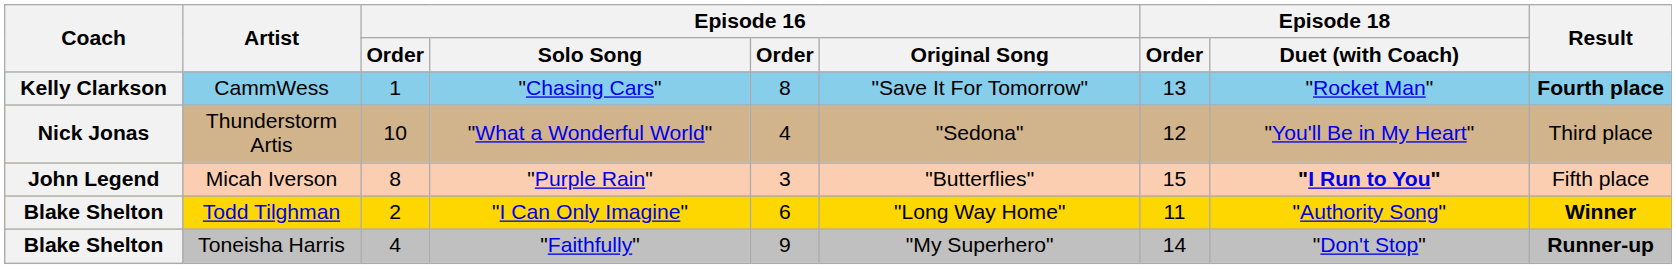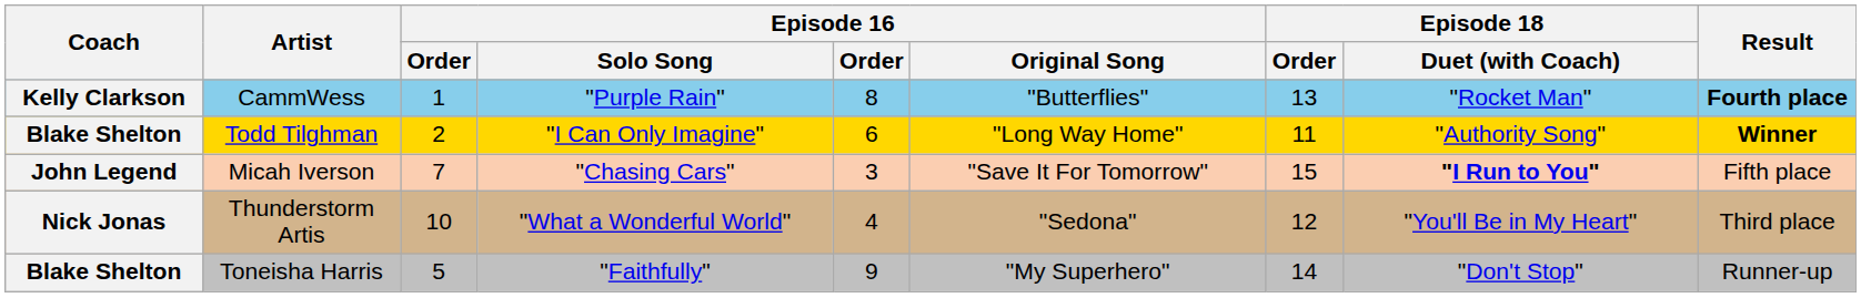 <table class="wikitable" style="text-align:center; width:100%">
 <tr>
 <th rowspan="2" width="10%">Coach</th>
 <th rowspan="2" width="10%">Artist</th>
 <th colspan="4">Episode 16 </th>
 <th colspan="2">Episode 18 </th>
 <th rowspan="2" width="08%">Result</th>
 </tr>
 <tr>
 <th scope="col" width="02%">Order</th>
 <th scope="col" width="18%">Solo Song</th>
 <th scope="col" width="02%">Order</th>
 <th scope="col" width="18%">Original Song</th>
 <th scope="col" width="02%">Order</th>
 <th scope="col" width="18%">Duet (with Coach)</th>
 </tr>
 <tr bgcolor="skyblue">
 <th>Kelly Clarkson</th>
 <td>CammWess</td>
 <td>1</td>
-<td>"<a href='#'>Chasing Cars</a>"</td>
+<td>"<a href='#'>Purple Rain</a>"</td>
 <td>8</td>
-<td>"Save It For Tomorrow"</td>
+<td>"Butterflies"</td>
 <td>13</td>
 <td>"<a href='#'>Rocket Man</a>"</td>
 <td><strong>Fourth place</strong></td>
+</tr>
+<tr bgcolor="gold">
+<th>Blake Shelton</th>
+<td><a href='#'>Todd Tilghman</a></td>
+<td>2</td>
+<td>"<a href='#'>I Can Only Imagine</a>"</td>
+<td>6</td>
+<td>"Long Way Home"</td>
+<td>11</td>
+<td>"<a href='#'>Authority Song</a>"</td>
+<td><strong>Winner</strong></td>
+</tr>
+<tr bgcolor="#fbceb1">
+<th>John Legend</th>
+<td>Micah Iverson</td>
+<td>7</td>
+<td>"<a href='#'>Chasing Cars</a>"</td>
+<td>3</td>
+<td>"Save It For Tomorrow"</td>
+<td>15</td>
+<td><strong>"<a href='#'>I Run to You</a>"</strong></td>
+<td>Fifth place</td>
 </tr>
 <tr bgcolor="tan">
 <th>Nick Jonas</th>
 <td>Thunderstorm Artis</td>
 <td>10</td>
 <td>"<a href='#'>What a Wonderful World</a>"</td>
 <td>4</td>
 <td>"Sedona"</td>
 <td>12</td>
 <td>"<a href='#'>You'll Be in My Heart</a>"</td>
 <td>Third place</td>
 </tr>
-<tr bgcolor="#fbceb1">
-<th>John Legend</th>
-<td>Micah Iverson</td>
-<td>8</td>
-<td>"<a href='#'>Purple Rain</a>"</td>
-<td>3</td>
-<td>"Butterflies"</td>
-<td>15</td>
-<td><strong>"<a href='#'>I Run to You</a>"</strong></td>
-<td>Fifth place</td>
-</tr>
-<tr bgcolor="gold">
-<th>Blake Shelton</th>
-<td><a href='#'>Todd Tilghman</a></td>
-<td>2</td>
-<td>"<a href='#'>I Can Only Imagine</a>"</td>
-<td>6</td>
-<td>"Long Way Home"</td>
-<td>11</td>
-<td>"<a href='#'>Authority Song</a>"</td>
-<td><strong>Winner</strong></td>
-</tr>
 <tr bgcolor="silver">
 <th>Blake Shelton</th>
 <td>Toneisha Harris</td>
-<td>4</td>
+<td>5</td>
 <td>"<a href='#'>Faithfully</a>"</td>
 <td>9</td>
 <td>"My Superhero"</td>
 <td>14</td>
 <td>"<a href='#'>Don't Stop</a>"</td>
-<td><strong>Runner-up</strong></td>
+<td>Runner-up</td>
 </tr>
 </table>
